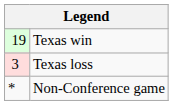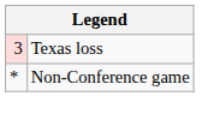 <table class="wikitable" style="font-size:90%">
 <tr>
 <th colspan="2">Legend</th>
-</tr>
-<tr>
-<td bgcolor="#ddffdd"> 19</td>
-<td>Texas win</td>
 </tr>
 <tr>
 <td bgcolor="#ffdddd"> 3</td>
 <td>Texas loss</td>
 </tr>
 <tr>
 <td>*</td>
 <td>Non-Conference game</td>
 </tr>
 </table>
